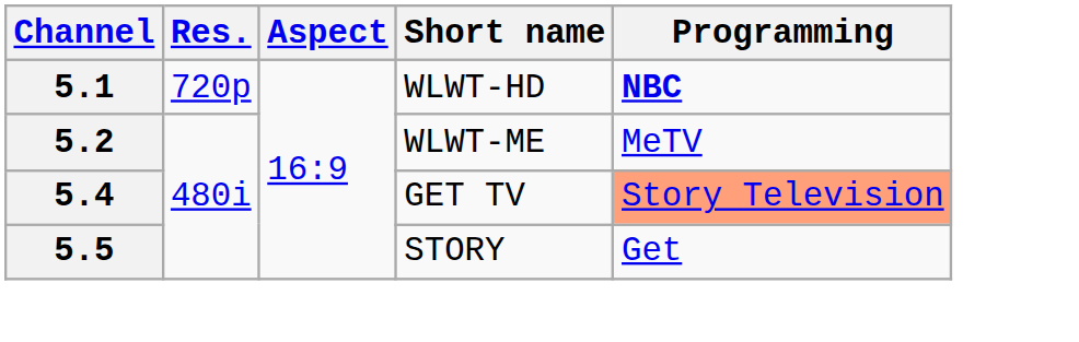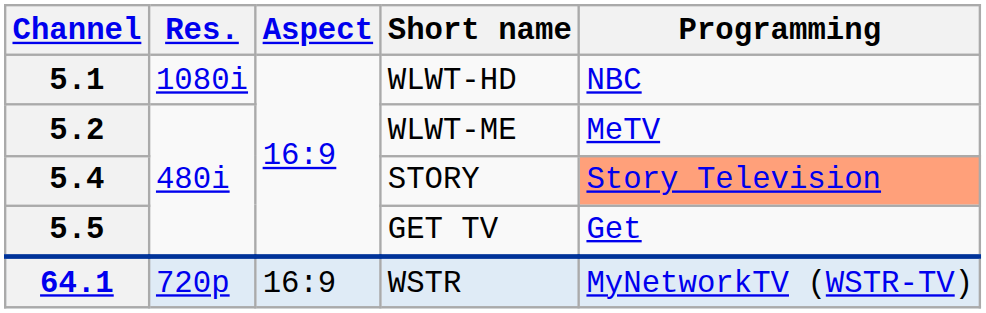 <table class="wikitable">
 <tr>
 <th scope = "col"><a href='#'>Channel</a></th>
 <th scope = "col"><a href='#'>Res.</a></th>
 <th scope = "col"><a href='#'>Aspect</a></th>
 <th scope = "col">Short name</th>
 <th scope = "col">Programming</th>
 </tr>
 <tr>
 <th scope = "row">5.1</th>
-<td><a href='#'>720p</a></td>
+<td><a href='#'>1080i</a></td>
 <td rowspan=4><a href='#'>16:9</a></td>
 <td>WLWT-HD</td>
-<td><strong><a href='#'>NBC</a></strong></td>
+<td><a href='#'>NBC</a></td>
 </tr>
 <tr>
 <th scope = "row">5.2</th>
 <td rowspan=3><a href='#'>480i</a></td>
 <td>WLWT-ME</td>
 <td><a href='#'>MeTV</a></td>
 </tr>
 <tr>
 <th scope = "row">5.4</th>
-<td>GET TV</td>
+<td>STORY</td>
 <td style="background: lightsalmon;"><a href='#'>Story Television</a></td>
 </tr>
 <tr>
 <th scope = "row">5.5</th>
-<td>STORY</td>
+<td>GET TV</td>
 <td><a href='#'>Get</a></td>
 </tr>
+<tr style="background-color:#DFEBF6; border-top: 2px solid #003399;">
+<th scope = "row"><a href='#'>64.1</a></th>
+<td><a href='#'>720p</a></td>
+<td>16:9</td>
+<td>WSTR</td>
+<td><a href='#'>MyNetworkTV</a> (<a href='#'>WSTR-TV</a>)</td>
+</tr>
 </table>
